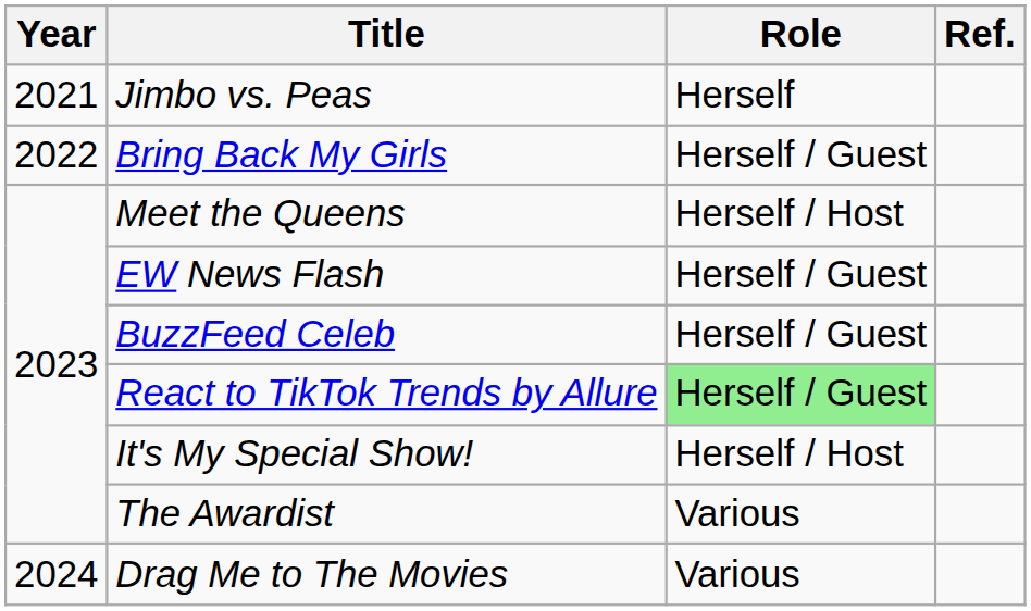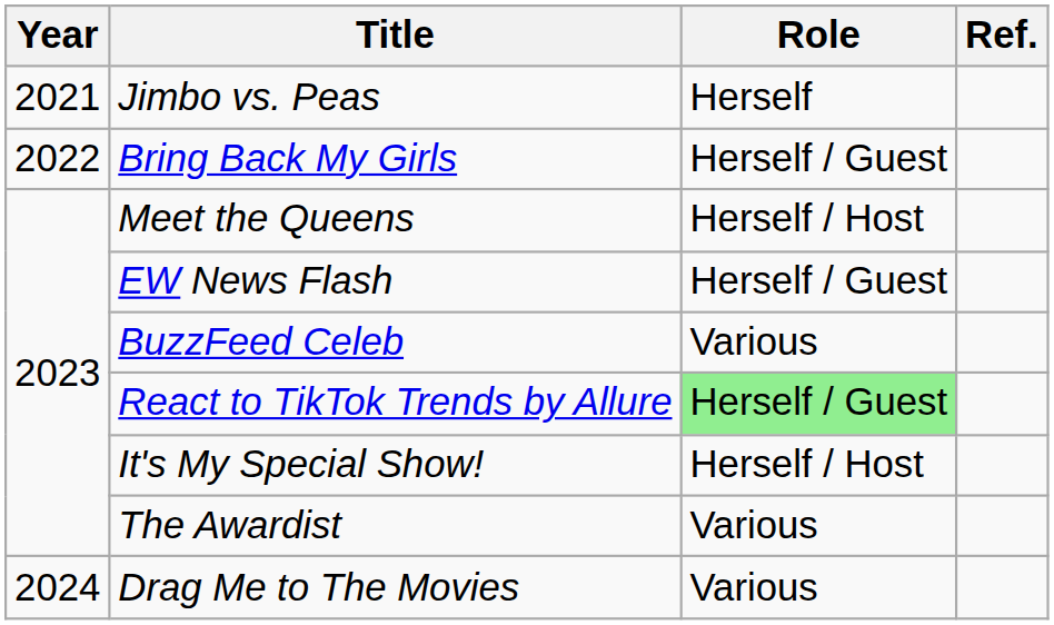 <table class="wikitable sortable">
 <tr>
 <th>Year</th>
 <th>Title</th>
 <th>Role</th>
 <th class="unsortable">Ref.</th>
 </tr>
 <tr>
 <td>2021</td>
 <td><em>Jimbo vs. Peas</em></td>
 <td>Herself</td>
 <td></td>
 </tr>
 <tr>
 <td>2022</td>
 <td><em><a href='#'>Bring Back My Girls</a></em></td>
 <td>Herself / Guest</td>
 <td></td>
 </tr>
 <tr>
 <td rowspan="6">2023</td>
 <td><em>Meet the Queens</em></td>
 <td>Herself / Host</td>
 <td></td>
 </tr>
 <tr>
 <td><em><a href='#'>EW</a> News Flash</em></td>
 <td>Herself / Guest</td>
 <td style="text-align: center;"></td>
 </tr>
 <tr>
 <td><em><a href='#'>BuzzFeed Celeb</a></em></td>
-<td>Herself / Guest</td>
+<td>Various</td>
 <td></td>
 </tr>
 <tr>
 <td><em><a href='#'>React to TikTok Trends by Allure</a></em></td>
 <td style="background: lightgreen;">Herself / Guest</td>
 <td></td>
 </tr>
 <tr>
 <td><em>It's My Special Show!</em></td>
 <td>Herself / Host</td>
 <td></td>
 </tr>
 <tr>
 <td><em>The Awardist</em></td>
 <td>Various</td>
 <td style="text-align: center;"></td>
 </tr>
 <tr>
 <td>2024</td>
 <td><em>Drag Me to The Movies</em></td>
 <td>Various</td>
 <td></td>
 </tr>
 </table>
